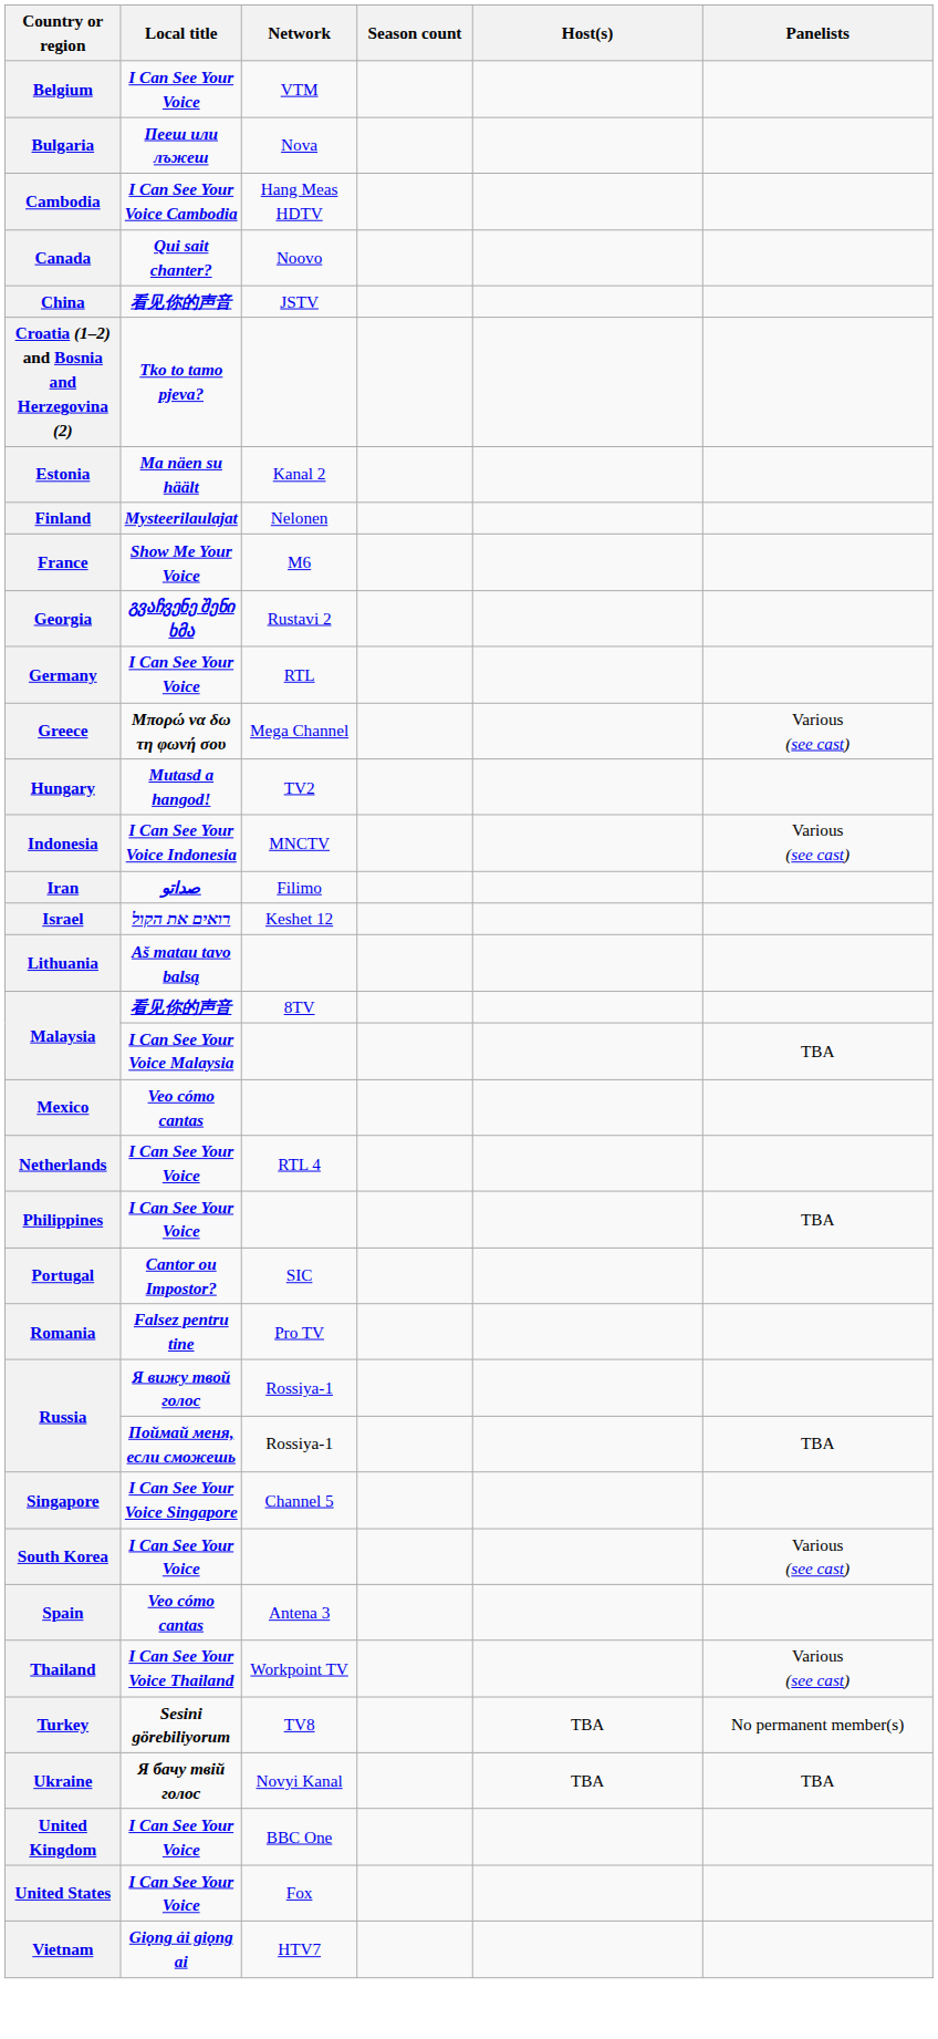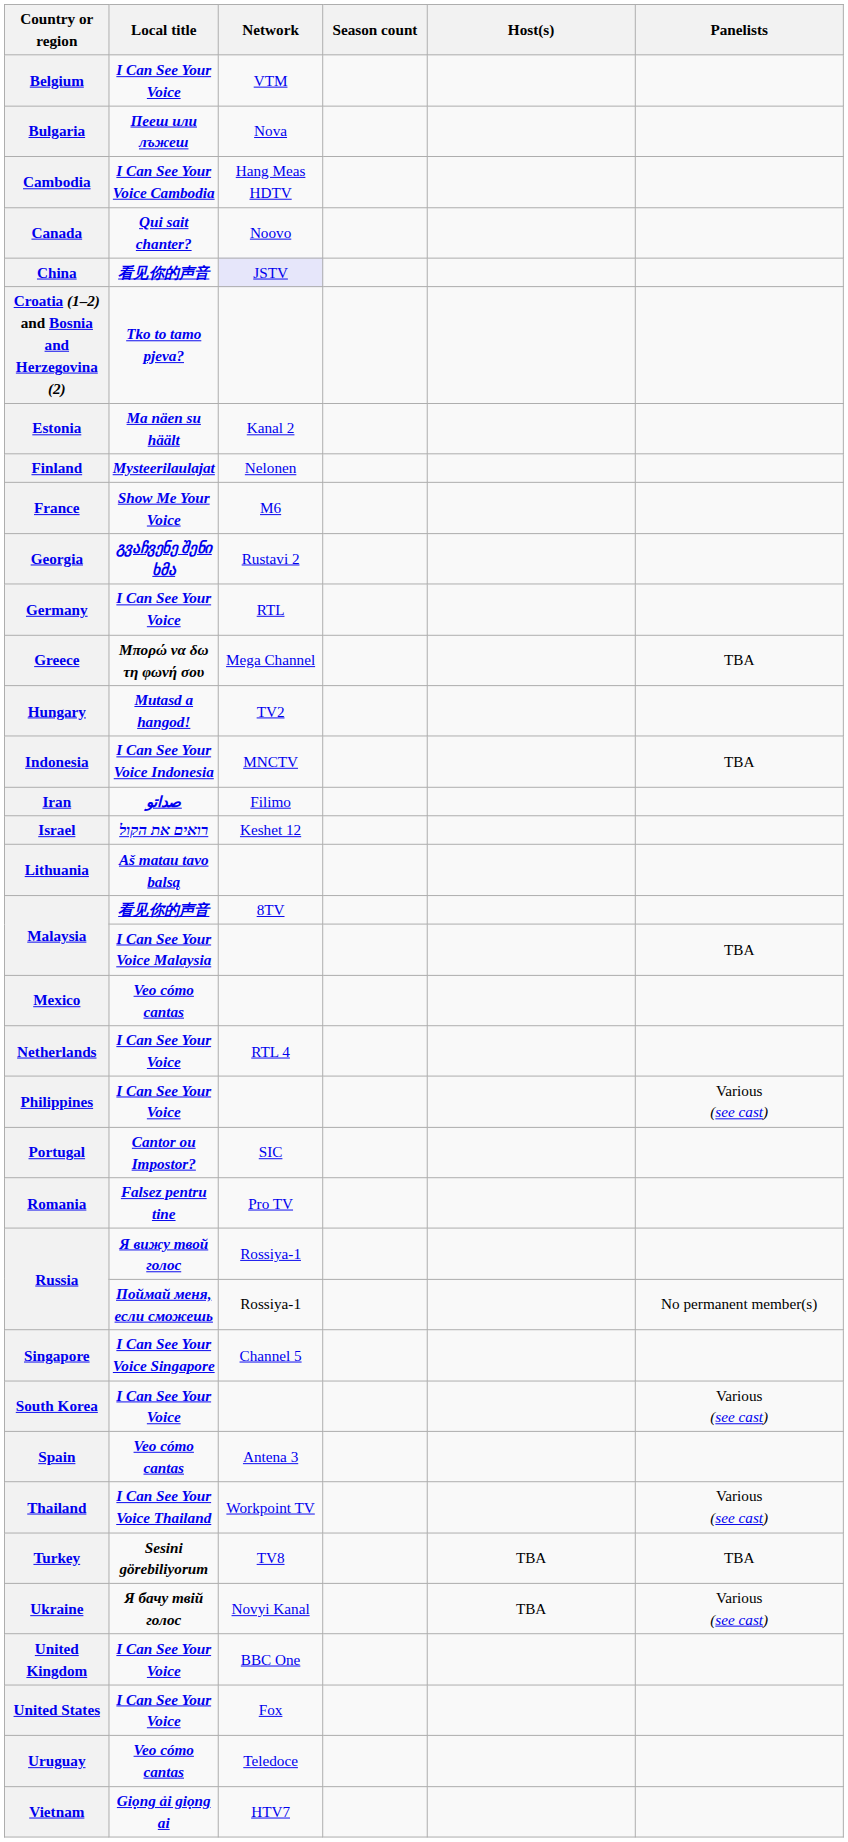 <table class="wikitable plainrowheaders mw-collapsible" style="text-align:center; line-height:23px; width:100%;">
 <tr>
 <th width=12.5%>Country or region</th>
 <th width=12.5%>Local title</th>
 <th width=12.5%>Network</th>
 <th width=12.5%>Season count</th>
 <th width=25%>Host(s)</th>
 <th width=25%>Panelists</th>
 </tr>
 <tr>
 <th><a href='#'>Belgium</a></th>
 <td><strong><em><a href='#'>I Can See Your Voice</a></em></strong></td>
 <td><a href='#'>VTM</a></td>
 <td></td>
 <td></td>
 <td></td>
 </tr>
 <tr>
 <th><a href='#'>Bulgaria</a></th>
 <td><strong><em><a href='#'>Пееш или лъжеш</a></em></strong><br></td>
 <td><a href='#'>Nova</a></td>
 <td></td>
 <td></td>
 <td></td>
 </tr>
 <tr>
 <th><a href='#'>Cambodia</a></th>
 <td><strong><em><a href='#'>I Can See Your Voice Cambodia</a></em></strong></td>
 <td><a href='#'>Hang Meas HDTV</a></td>
 <td></td>
 <td></td>
 <td></td>
 </tr>
 <tr>
 <th><a href='#'>Canada</a></th>
 <td><strong><em><a href='#'>Qui sait chanter?</a></em></strong><br></td>
 <td><a href='#'>Noovo</a></td>
 <td></td>
 <td></td>
 <td></td>
 </tr>
 <tr>
 <th><a href='#'>China</a></th>
 <td><strong><em><a href='#'>看见你的声音</a></em></strong><br></td>
-<td><a href='#'>JSTV</a></td>
+<td style="background: lavender;"><a href='#'>JSTV</a></td>
 <td></td>
 <td></td>
 <td></td>
 </tr>
 <tr>
 <th><a href='#'>Croatia</a> <em>(1–2)</em> and <a href='#'>Bosnia and Herzegovina</a> <em>(2)</em></th>
 <td><strong><em><a href='#'>Tko to tamo pjeva?</a></em></strong><br></td>
 <td></td>
 <td></td>
 <td></td>
 <td></td>
 </tr>
 <tr>
 <th><a href='#'>Estonia</a></th>
 <td><strong><em><a href='#'>Ma näen su häält</a></em></strong><br></td>
 <td><a href='#'>Kanal 2</a></td>
 <td></td>
 <td></td>
 <td></td>
 </tr>
 <tr>
 <th><a href='#'>Finland</a></th>
 <td><strong><em><a href='#'>Mysteerilaulajat</a></em></strong><br></td>
 <td><a href='#'>Nelonen</a></td>
 <td></td>
 <td></td>
 <td></td>
 </tr>
 <tr>
 <th><a href='#'>France</a></th>
 <td><strong><em><a href='#'>Show Me Your Voice</a></em></strong></td>
 <td><a href='#'>M6</a></td>
 <td></td>
 <td></td>
 <td></td>
 </tr>
 <tr>
 <th><a href='#'>Georgia</a></th>
 <td><strong><em><a href='#'>გვაჩვენე შენი ხმა</a></em></strong><br></td>
 <td><a href='#'>Rustavi 2</a></td>
 <td></td>
 <td></td>
 <td></td>
 </tr>
 <tr>
 <th><a href='#'>Germany</a></th>
 <td><strong><em><a href='#'>I Can See Your Voice</a></em></strong></td>
 <td><a href='#'>RTL</a></td>
 <td></td>
 <td></td>
 <td></td>
 </tr>
 <tr>
 <th><a href='#'>Greece</a></th>
 <td><strong><em>Μπορώ να δω τη φωνή σου</em></strong><br></td>
 <td><a href='#'>Mega Channel</a></td>
 <td></td>
 <td></td>
-<td>Various<br><em>(<a href='#'>see cast</a>)</em></td>
+<td>TBA</td>
 </tr>
 <tr>
 <th><a href='#'>Hungary</a></th>
 <td><strong><em><a href='#'>Mutasd a hangod!</a></em></strong><br></td>
 <td><a href='#'>TV2</a></td>
 <td></td>
 <td></td>
 <td></td>
 </tr>
 <tr>
 <th><a href='#'>Indonesia</a></th>
 <td><strong><em><a href='#'>I Can See Your Voice Indonesia</a></em></strong></td>
 <td><a href='#'>MNCTV</a></td>
 <td></td>
 <td></td>
-<td>Various<br><em>(<a href='#'>see cast</a>)</em></td>
+<td>TBA</td>
 </tr>
 <tr>
 <th><a href='#'>Iran</a></th>
 <td><strong><em><a href='#'>صداتو</a></em></strong><br></td>
 <td><a href='#'>Filimo</a></td>
 <td></td>
 <td></td>
 <td></td>
 </tr>
 <tr>
 <th><a href='#'>Israel</a></th>
 <td><strong><em><a href='#'>רואים את הקול</a></em></strong><br></td>
 <td><a href='#'>Keshet 12</a></td>
 <td></td>
 <td></td>
 <td></td>
 </tr>
 <tr>
 <th><a href='#'>Lithuania</a></th>
 <td><strong><em><a href='#'>Aš matau tavo balsą</a></em></strong><br></td>
 <td></td>
 <td></td>
 <td></td>
 <td></td>
 </tr>
 <tr>
 <th rowspan="2"><a href='#'>Malaysia</a></th>
 <td><strong><em><a href='#'>看见你的声音</a></em></strong><br></td>
 <td><a href='#'>8TV</a></td>
 <td></td>
 <td></td>
 <td></td>
 </tr>
 <tr>
 <td><strong><em><a href='#'>I Can See Your Voice Malaysia</a></em></strong></td>
 <td></td>
 <td></td>
 <td></td>
 <td>TBA</td>
 </tr>
 <tr>
 <th><a href='#'>Mexico</a></th>
 <td><strong><em><a href='#'>Veo cómo cantas</a></em></strong><br></td>
 <td></td>
 <td></td>
 <td></td>
 <td></td>
 </tr>
 <tr>
 <th><a href='#'>Netherlands</a></th>
 <td><strong><em><a href='#'>I Can See Your Voice</a></em></strong></td>
 <td><a href='#'>RTL 4</a></td>
 <td></td>
 <td></td>
 <td></td>
 </tr>
 <tr>
 <th><a href='#'>Philippines</a></th>
 <td><strong><em><a href='#'>I Can See Your Voice</a></em></strong></td>
 <td></td>
 <td></td>
 <td></td>
-<td>TBA</td>
+<td>Various<br><em>(<a href='#'>see cast</a>)</em></td>
 </tr>
 <tr>
 <th><a href='#'>Portugal</a></th>
 <td><strong><em><a href='#'>Cantor ou Impostor?</a></em></strong><br></td>
 <td><a href='#'>SIC</a></td>
 <td></td>
 <td></td>
 <td></td>
 </tr>
 <tr>
 <th><a href='#'>Romania</a></th>
 <td><strong><em><a href='#'>Falsez pentru tine</a></em></strong><br></td>
 <td><a href='#'>Pro TV</a></td>
 <td></td>
 <td></td>
 <td></td>
 </tr>
 <tr>
 <th rowspan="2"><a href='#'>Russia</a></th>
 <td><strong><em><a href='#'>Я вижу твой голос</a></em></strong><br></td>
 <td><a href='#'>Rossiya-1</a></td>
 <td></td>
 <td></td>
 <td></td>
 </tr>
 <tr>
 <td><strong><em><a href='#'>Поймай меня, если сможешь</a></em></strong><br></td>
 <td>Rossiya-1</td>
 <td></td>
 <td></td>
-<td>TBA</td>
+<td>No permanent member(s)</td>
 </tr>
 <tr>
 <th><a href='#'>Singapore</a></th>
 <td><strong><em><a href='#'>I Can See Your Voice Singapore</a></em></strong></td>
 <td><a href='#'>Channel 5</a></td>
 <td></td>
 <td></td>
 <td></td>
 </tr>
 <tr>
 <th><a href='#'>South Korea</a></th>
 <td><strong><em><a href='#'>I Can See Your Voice</a></em></strong><br></td>
 <td></td>
 <td></td>
 <td></td>
 <td>Various<br><em>(<a href='#'>see cast</a>)</em></td>
 </tr>
 <tr>
 <th><a href='#'>Spain</a></th>
 <td><strong><em><a href='#'>Veo cómo cantas</a></em></strong><br></td>
 <td><a href='#'>Antena 3</a></td>
 <td></td>
 <td></td>
 <td></td>
 </tr>
 <tr>
 <th><a href='#'>Thailand</a></th>
 <td><strong><em><a href='#'>I Can See Your Voice Thailand</a></em></strong></td>
 <td><a href='#'>Workpoint TV</a></td>
 <td></td>
 <td></td>
 <td>Various<br><em>(<a href='#'>see cast</a>)</em></td>
 </tr>
 <tr>
 <th><a href='#'>Turkey</a></th>
 <td><strong><em>Sesini görebiliyorum</em></strong><br></td>
 <td><a href='#'>TV8</a></td>
 <td></td>
 <td>TBA</td>
-<td>No permanent member(s)</td>
+<td>TBA</td>
 </tr>
 <tr>
 <th><a href='#'>Ukraine</a></th>
 <td><strong><em>Я бачу твій голос</em></strong><br></td>
 <td><a href='#'>Novyi Kanal</a></td>
 <td></td>
 <td>TBA</td>
-<td>TBA</td>
+<td>Various<br><em>(<a href='#'>see cast</a>)</em></td>
 </tr>
 <tr>
 <th><a href='#'>United Kingdom</a></th>
 <td><strong><em><a href='#'>I Can See Your Voice</a></em></strong></td>
 <td><a href='#'>BBC One</a></td>
 <td></td>
 <td></td>
 <td></td>
 </tr>
 <tr>
 <th><a href='#'>United States</a></th>
 <td><strong><em><a href='#'>I Can See Your Voice</a></em></strong></td>
 <td><a href='#'>Fox</a></td>
 <td></td>
 <td></td>
 <td></td>
 </tr>
 <tr>
+<th><a href='#'>Uruguay</a></th>
+<td><strong><em><a href='#'>Veo cómo cantas</a></em></strong><br></td>
+<td><a href='#'>Teledoce</a></td>
+<td></td>
+<td></td>
+<td></td>
+</tr>
+<tr>
 <th><a href='#'>Vietnam</a></th>
 <td><strong><em><a href='#'>Giọng ải giọng ai</a></em></strong><br></td>
 <td><a href='#'>HTV7</a></td>
 <td></td>
 <td></td>
 <td></td>
 </tr>
 </table>
